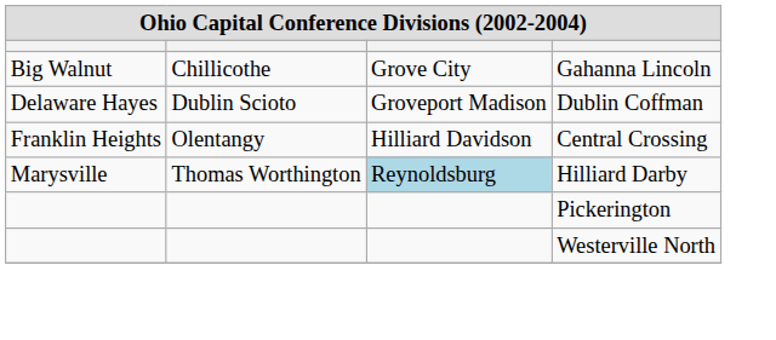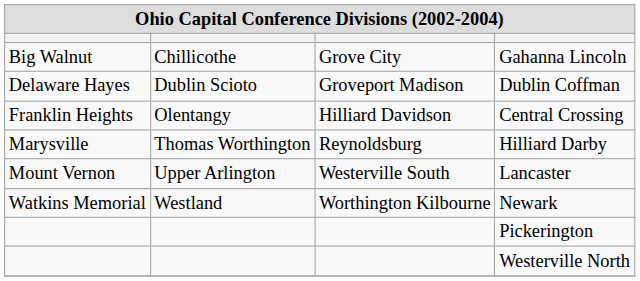 <table class="wikitable">
 <tr style="background:#ccf;">
 <th colspan="4" style="background:#ddd;">Ohio Capital Conference Divisions (2002-2004)</th>
 </tr>
 <tr>
 <th></th>
 <th></th>
 <th></th>
 <th></th>
 </tr>
 <tr>
 <td>Big Walnut</td>
 <td>Chillicothe</td>
 <td>Grove City</td>
 <td>Gahanna Lincoln</td>
 </tr>
 <tr>
 <td>Delaware Hayes</td>
 <td>Dublin Scioto</td>
 <td>Groveport Madison</td>
 <td>Dublin Coffman</td>
 </tr>
 <tr>
 <td>Franklin Heights</td>
 <td>Olentangy</td>
 <td>Hilliard Davidson</td>
 <td>Central Crossing</td>
 </tr>
 <tr>
 <td>Marysville</td>
 <td>Thomas Worthington</td>
-<td style="background: lightblue;">Reynoldsburg</td>
+<td>Reynoldsburg</td>
 <td>Hilliard Darby</td>
+</tr>
+<tr>
+<td>Mount Vernon</td>
+<td>Upper Arlington</td>
+<td>Westerville South</td>
+<td>Lancaster</td>
+</tr>
+<tr>
+<td>Watkins Memorial</td>
+<td>Westland</td>
+<td>Worthington Kilbourne</td>
+<td>Newark</td>
 </tr>
 <tr>
 <td></td>
 <td></td>
 <td></td>
 <td>Pickerington</td>
 </tr>
 <tr>
 <td></td>
 <td></td>
 <td></td>
 <td>Westerville North</td>
 </tr>
 <tr>
 </tr>
 </table>
